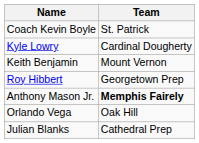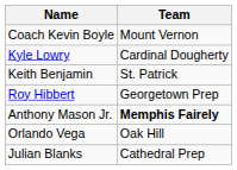 <table class="wikitable">
 <tr>
 <th>Name</th>
 <th>Team</th>
 </tr>
 <tr>
 <td>Coach Kevin Boyle</td>
-<td>St. Patrick</td>
+<td>Mount Vernon</td>
 </tr>
 <tr>
 <td><a href='#'>Kyle Lowry</a></td>
 <td>Cardinal Dougherty</td>
 </tr>
 <tr>
 <td>Keith Benjamin</td>
-<td>Mount Vernon</td>
+<td>St. Patrick</td>
 </tr>
 <tr>
 <td><a href='#'>Roy Hibbert</a></td>
 <td>Georgetown Prep</td>
 </tr>
 <tr>
 <td>Anthony Mason Jr.</td>
 <td><strong>Memphis Fairely</strong></td>
 </tr>
 <tr>
 <td>Orlando Vega</td>
 <td>Oak Hill</td>
 </tr>
 <tr>
 <td>Julian Blanks</td>
 <td>Cathedral Prep</td>
 </tr>
 </table>
